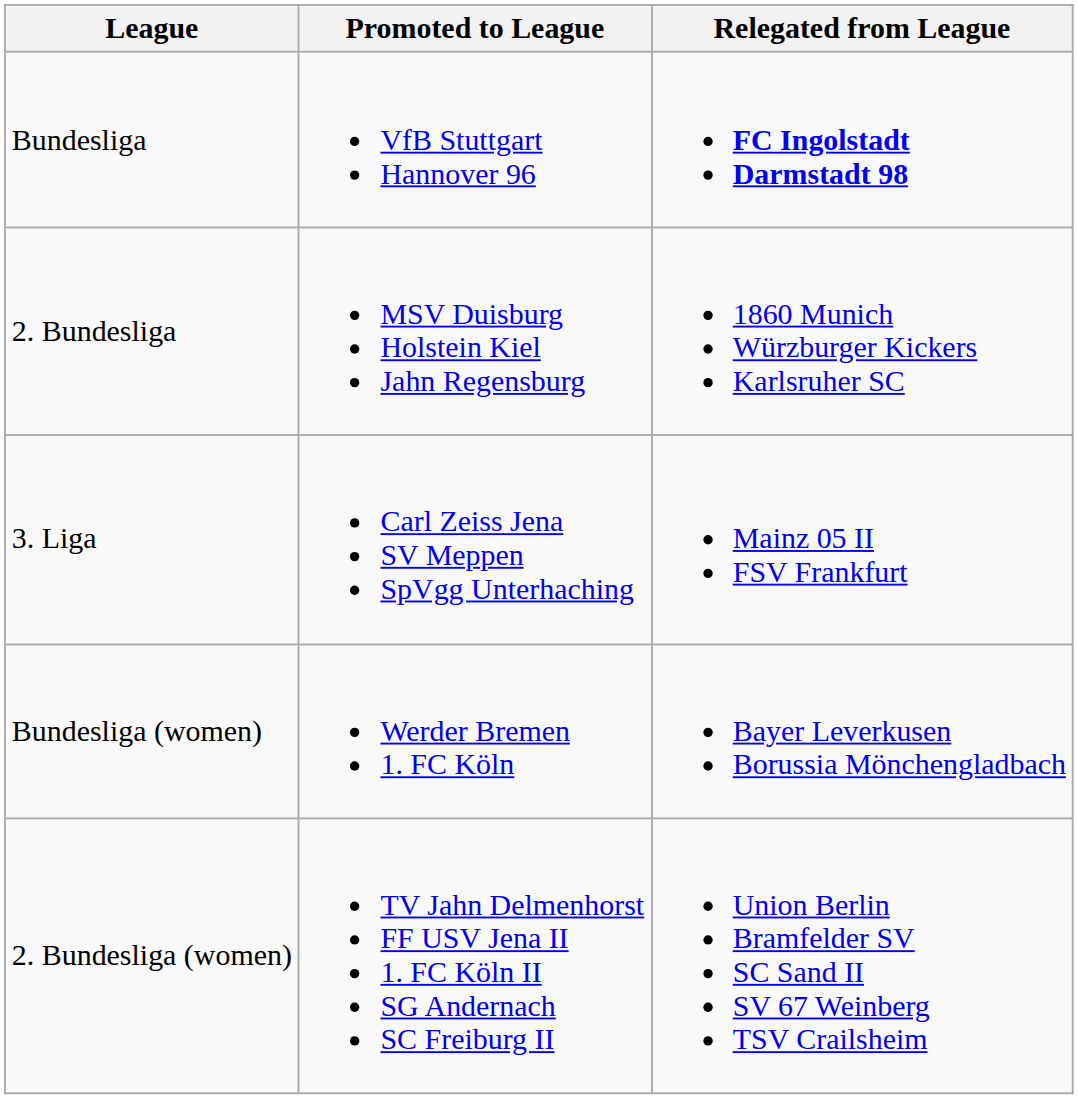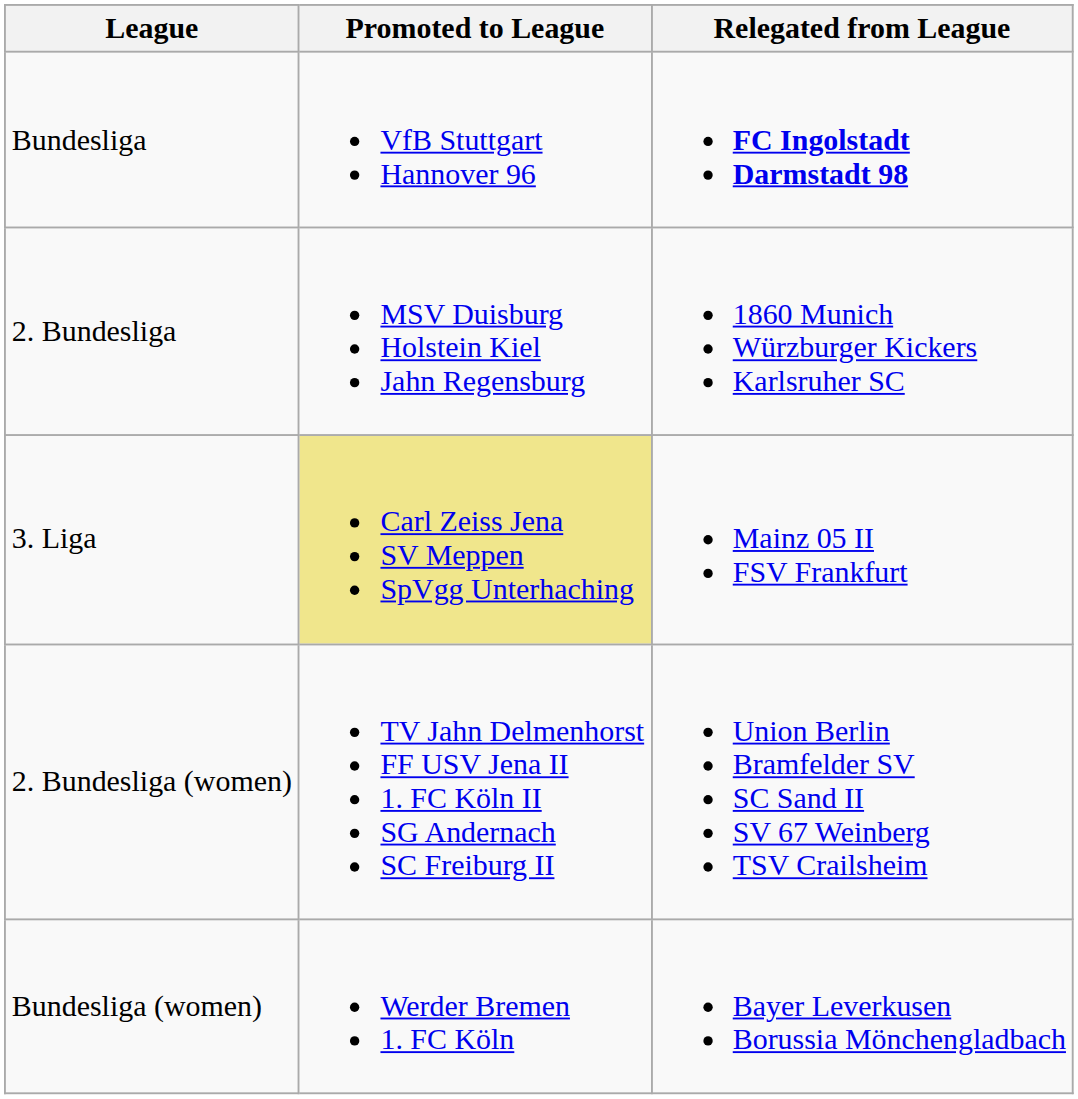 <table class="wikitable">
 <tr>
 <th>League</th>
 <th>Promoted to League</th>
 <th>Relegated from League</th>
 </tr>
 <tr>
 <td>Bundesliga</td>
 <td><br><ul><li><a href='#'>VfB Stuttgart</a></li><li><a href='#'>Hannover 96</a></li></ul></td>
 <td><strong><br><ul><li><a href='#'>FC Ingolstadt</a></li><li><a href='#'>Darmstadt 98</a></li></ul></strong></td>
 </tr>
 <tr>
 <td>2. Bundesliga</td>
 <td><br><ul><li><a href='#'>MSV Duisburg</a></li><li><a href='#'>Holstein Kiel</a></li><li><a href='#'>Jahn Regensburg</a></li></ul></td>
 <td><br><ul><li><a href='#'>1860 Munich</a></li><li><a href='#'>Würzburger Kickers</a></li><li><a href='#'>Karlsruher SC</a></li></ul></td>
 </tr>
 <tr>
 <td>3. Liga</td>
-<td><br><ul><li><a href='#'>Carl Zeiss Jena</a></li><li><a href='#'>SV Meppen</a></li><li><a href='#'>SpVgg Unterhaching</a></li></ul></td>
+<td style="background: khaki;"><br><ul><li><a href='#'>Carl Zeiss Jena</a></li><li><a href='#'>SV Meppen</a></li><li><a href='#'>SpVgg Unterhaching</a></li></ul></td>
 <td><br><ul><li><a href='#'>Mainz 05 II</a></li><li><a href='#'>FSV Frankfurt</a></li></ul></td>
+</tr>
+<tr>
+<td>2. Bundesliga (women)</td>
+<td><br><ul><li><a href='#'>TV Jahn Delmenhorst</a></li><li><a href='#'>FF USV Jena II</a></li><li><a href='#'>1. FC Köln II</a></li><li><a href='#'>SG Andernach</a></li><li><a href='#'>SC Freiburg II</a></li></ul></td>
+<td><br><ul><li><a href='#'>Union Berlin</a></li><li><a href='#'>Bramfelder SV</a></li><li><a href='#'>SC Sand II</a></li><li><a href='#'>SV 67 Weinberg</a></li><li><a href='#'>TSV Crailsheim</a></li></ul></td>
 </tr>
 <tr>
 <td>Bundesliga (women)</td>
 <td><br><ul><li><a href='#'>Werder Bremen</a></li><li><a href='#'>1. FC Köln</a></li></ul></td>
 <td><br><ul><li><a href='#'>Bayer Leverkusen</a></li><li><a href='#'>Borussia Mönchengladbach</a></li></ul></td>
 </tr>
-<tr>
-<td>2. Bundesliga (women)</td>
-<td><br><ul><li><a href='#'>TV Jahn Delmenhorst</a></li><li><a href='#'>FF USV Jena II</a></li><li><a href='#'>1. FC Köln II</a></li><li><a href='#'>SG Andernach</a></li><li><a href='#'>SC Freiburg II</a></li></ul></td>
-<td><br><ul><li><a href='#'>Union Berlin</a></li><li><a href='#'>Bramfelder SV</a></li><li><a href='#'>SC Sand II</a></li><li><a href='#'>SV 67 Weinberg</a></li><li><a href='#'>TSV Crailsheim</a></li></ul></td>
-</tr>
 </table>
